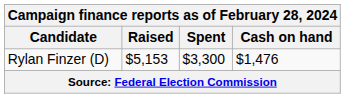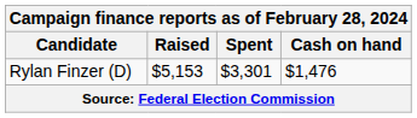 <table class="wikitable sortable">
 <tr>
 <th colspan=4>Campaign finance reports as of February 28, 2024</th>
 </tr>
 <tr style="text-align:center;">
 <th>Candidate</th>
 <th>Raised</th>
 <th>Spent</th>
 <th>Cash on hand</th>
 </tr>
 <tr>
 <td>Rylan Finzer (D)</td>
 <td>$5,153</td>
-<td>$3,300</td>
+<td>$3,301</td>
 <td>$1,476</td>
 </tr>
 <tr>
 <th colspan="4"><small>Source: <a href='#'>Federal Election Commission</a></small></th>
 </tr>
 </table>
